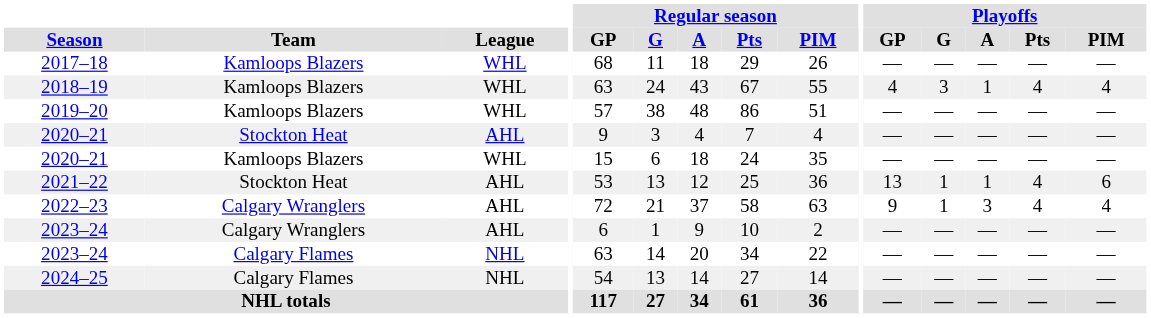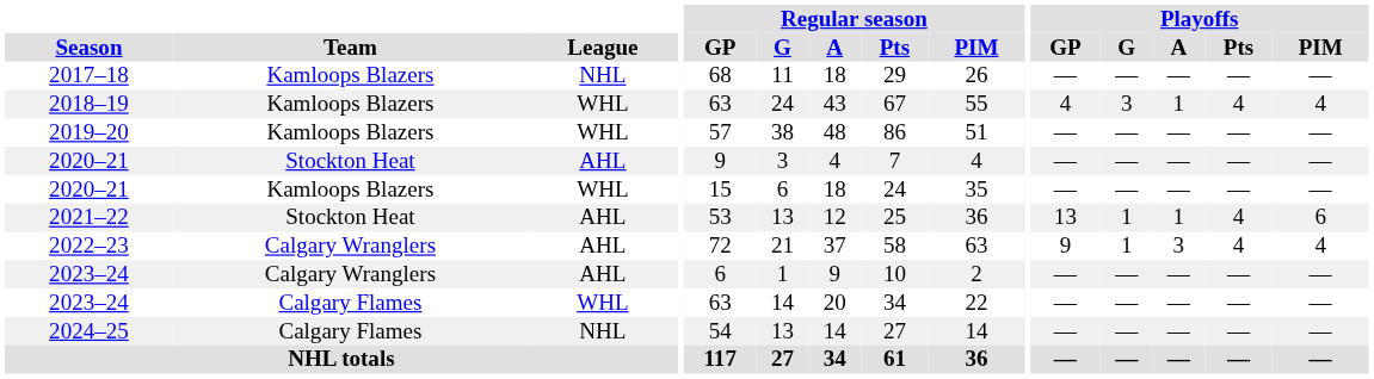 <table border="0" cellpadding="1" cellspacing="0" style="text-align:center; width:60em;">
 <tr bgcolor="#e0e0e0">
 <th colspan="3" bgcolor="#ffffff"></th>
 <th rowspan="99" bgcolor="#ffffff"></th>
 <th colspan="5"><a href='#'>Regular season</a></th>
 <th rowspan="99" bgcolor="#ffffff"></th>
 <th colspan="5"><a href='#'>Playoffs</a></th>
 </tr>
 <tr bgcolor="#e0e0e0">
 <th><a href='#'>Season</a></th>
 <th>Team</th>
 <th>League</th>
 <th>GP</th>
 <th><a href='#'>G</a></th>
 <th><a href='#'>A</a></th>
 <th><a href='#'>Pts</a></th>
 <th><a href='#'>PIM</a></th>
 <th>GP</th>
 <th>G</th>
 <th>A</th>
 <th>Pts</th>
 <th>PIM</th>
 </tr>
 <tr>
 <td><a href='#'>2017–18</a></td>
 <td><a href='#'>Kamloops Blazers</a></td>
-<td><a href='#'>WHL</a></td>
+<td><a href='#'>NHL</a></td>
 <td>68</td>
 <td>11</td>
 <td>18</td>
 <td>29</td>
 <td>26</td>
 <td>—</td>
 <td>—</td>
 <td>—</td>
 <td>—</td>
 <td>—</td>
 </tr>
 <tr bgcolor="#f0f0f0">
 <td><a href='#'>2018–19</a></td>
 <td>Kamloops Blazers</td>
 <td>WHL</td>
 <td>63</td>
 <td>24</td>
 <td>43</td>
 <td>67</td>
 <td>55</td>
 <td>4</td>
 <td>3</td>
 <td>1</td>
 <td>4</td>
 <td>4</td>
 </tr>
 <tr>
 <td><a href='#'>2019–20</a></td>
 <td>Kamloops Blazers</td>
 <td>WHL</td>
 <td>57</td>
 <td>38</td>
 <td>48</td>
 <td>86</td>
 <td>51</td>
 <td>—</td>
 <td>—</td>
 <td>—</td>
 <td>—</td>
 <td>—</td>
 </tr>
 <tr bgcolor="#f0f0f0">
 <td><a href='#'>2020–21</a></td>
 <td><a href='#'>Stockton Heat</a></td>
 <td><a href='#'>AHL</a></td>
 <td>9</td>
 <td>3</td>
 <td>4</td>
 <td>7</td>
 <td>4</td>
 <td>—</td>
 <td>—</td>
 <td>—</td>
 <td>—</td>
 <td>—</td>
 </tr>
 <tr>
 <td><a href='#'>2020–21</a></td>
 <td>Kamloops Blazers</td>
 <td>WHL</td>
 <td>15</td>
 <td>6</td>
 <td>18</td>
 <td>24</td>
 <td>35</td>
 <td>—</td>
 <td>—</td>
 <td>—</td>
 <td>—</td>
 <td>—</td>
 </tr>
 <tr bgcolor="#f0f0f0">
 <td><a href='#'>2021–22</a></td>
 <td>Stockton Heat</td>
 <td>AHL</td>
 <td>53</td>
 <td>13</td>
 <td>12</td>
 <td>25</td>
 <td>36</td>
 <td>13</td>
 <td>1</td>
 <td>1</td>
 <td>4</td>
 <td>6</td>
 </tr>
 <tr>
 <td><a href='#'>2022–23</a></td>
 <td><a href='#'>Calgary Wranglers</a></td>
 <td>AHL</td>
 <td>72</td>
 <td>21</td>
 <td>37</td>
 <td>58</td>
 <td>63</td>
 <td>9</td>
 <td>1</td>
 <td>3</td>
 <td>4</td>
 <td>4</td>
 </tr>
 <tr bgcolor="#f0f0f0">
 <td><a href='#'>2023–24</a></td>
 <td>Calgary Wranglers</td>
 <td>AHL</td>
 <td>6</td>
 <td>1</td>
 <td>9</td>
 <td>10</td>
 <td>2</td>
 <td>—</td>
 <td>—</td>
 <td>—</td>
 <td>—</td>
 <td>—</td>
 </tr>
 <tr>
 <td><a href='#'>2023–24</a></td>
 <td><a href='#'>Calgary Flames</a></td>
-<td><a href='#'>NHL</a></td>
+<td><a href='#'>WHL</a></td>
 <td>63</td>
 <td>14</td>
 <td>20</td>
 <td>34</td>
 <td>22</td>
 <td>—</td>
 <td>—</td>
 <td>—</td>
 <td>—</td>
 <td>—</td>
 </tr>
 <tr bgcolor="#f0f0f0">
 <td><a href='#'>2024–25</a></td>
 <td>Calgary Flames</td>
 <td>NHL</td>
 <td>54</td>
 <td>13</td>
 <td>14</td>
 <td>27</td>
 <td>14</td>
 <td>—</td>
 <td>—</td>
 <td>—</td>
 <td>—</td>
 <td>—</td>
 </tr>
 <tr bgcolor="#e0e0e0">
 <th colspan="3">NHL totals</th>
 <th>117</th>
 <th>27</th>
 <th>34</th>
 <th>61</th>
 <th>36</th>
 <th>—</th>
 <th>—</th>
 <th>—</th>
 <th>—</th>
 <th>—</th>
 </tr>
 </table>
